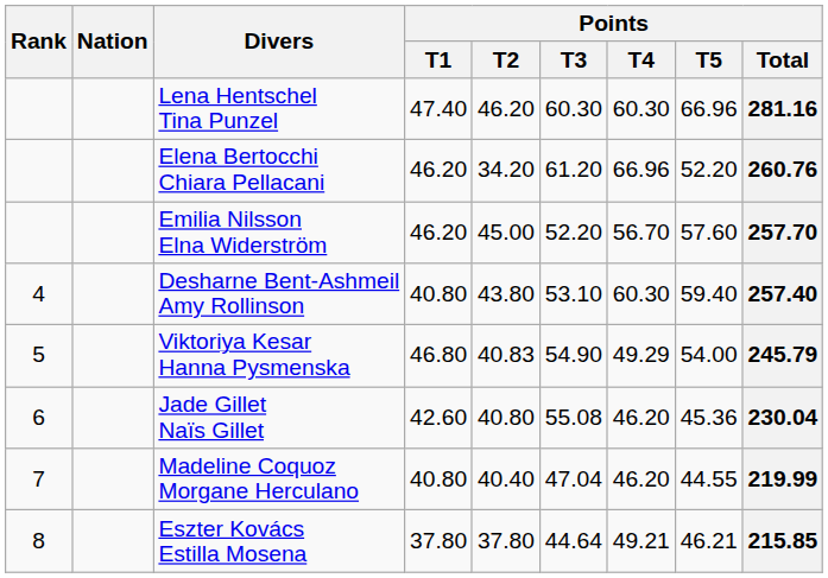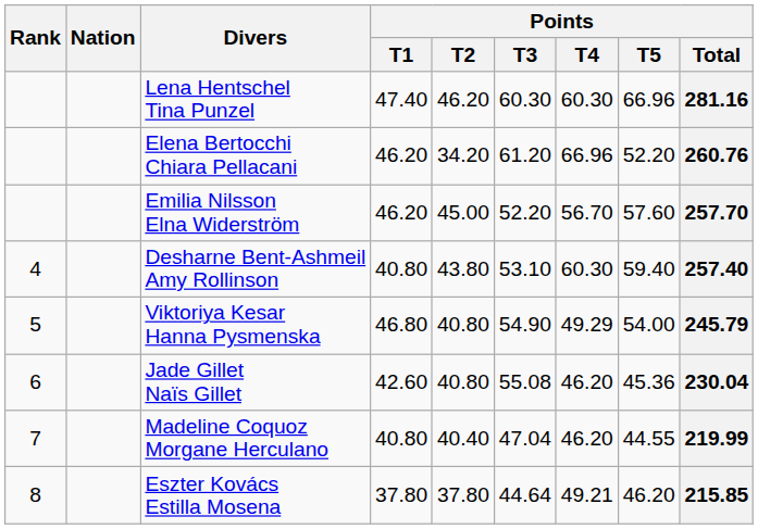 <table class="wikitable" style="text-align:center">
 <tr>
 <th rowspan=2>Rank</th>
 <th rowspan=2>Nation</th>
 <th rowspan=2>Divers</th>
 <th colspan=6>Points</th>
 </tr>
 <tr>
 <th>T1</th>
 <th>T2</th>
 <th>T3</th>
 <th>T4</th>
 <th>T5</th>
 <th>Total</th>
 </tr>
 <tr>
 <td></td>
 <td align=left></td>
 <td align=left><a href='#'>Lena Hentschel</a><br><a href='#'>Tina Punzel</a></td>
 <td>47.40</td>
 <td>46.20</td>
 <td>60.30</td>
 <td>60.30</td>
 <td>66.96</td>
 <th>281.16</th>
 </tr>
 <tr>
 <td></td>
 <td align=left></td>
 <td align=left><a href='#'>Elena Bertocchi</a><br><a href='#'>Chiara Pellacani</a></td>
 <td>46.20</td>
 <td>34.20</td>
 <td>61.20</td>
 <td>66.96</td>
 <td>52.20</td>
 <th>260.76</th>
 </tr>
 <tr>
 <td></td>
 <td align=left></td>
 <td align=left><a href='#'>Emilia Nilsson</a><br><a href='#'>Elna Widerström</a></td>
 <td>46.20</td>
 <td>45.00</td>
 <td>52.20</td>
 <td>56.70</td>
 <td>57.60</td>
 <th>257.70</th>
 </tr>
 <tr>
 <td>4</td>
 <td align=left></td>
 <td align=left><a href='#'>Desharne Bent-Ashmeil</a><br><a href='#'>Amy Rollinson</a></td>
 <td>40.80</td>
 <td>43.80</td>
 <td>53.10</td>
 <td>60.30</td>
 <td>59.40</td>
 <th>257.40</th>
 </tr>
 <tr>
 <td>5</td>
 <td align=left></td>
 <td align=left><a href='#'>Viktoriya Kesar</a><br><a href='#'>Hanna Pysmenska</a></td>
 <td>46.80</td>
-<td>40.83</td>
+<td>40.80</td>
 <td>54.90</td>
 <td>49.29</td>
 <td>54.00</td>
 <th>245.79</th>
 </tr>
 <tr>
 <td>6</td>
 <td align=left></td>
 <td align=left><a href='#'>Jade Gillet</a><br><a href='#'>Naïs Gillet</a></td>
 <td>42.60</td>
 <td>40.80</td>
 <td>55.08</td>
 <td>46.20</td>
 <td>45.36</td>
 <th>230.04</th>
 </tr>
 <tr>
 <td>7</td>
 <td align=left></td>
 <td align=left><a href='#'>Madeline Coquoz</a><br><a href='#'>Morgane Herculano</a></td>
 <td>40.80</td>
 <td>40.40</td>
 <td>47.04</td>
 <td>46.20</td>
 <td>44.55</td>
 <th>219.99</th>
 </tr>
 <tr>
 <td>8</td>
 <td align=left></td>
 <td align=left><a href='#'>Eszter Kovács</a><br><a href='#'>Estilla Mosena</a></td>
 <td>37.80</td>
 <td>37.80</td>
 <td>44.64</td>
 <td>49.21</td>
-<td>46.21</td>
+<td>46.20</td>
 <th>215.85</th>
 </tr>
 </table>
